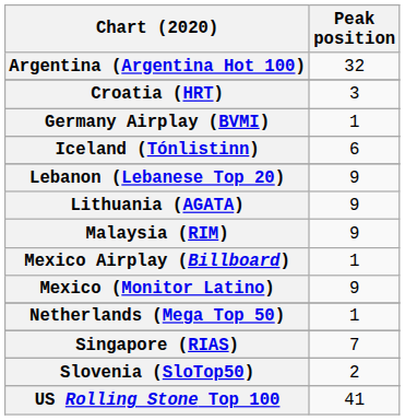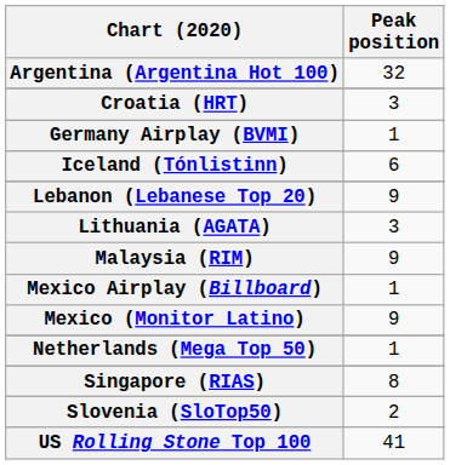 <table class="wikitable sortable plainrowheaders" style="text-align:center">
 <tr>
 <th scope="col">Chart (2020)</th>
 <th scope="col">Peak<br>position</th>
 </tr>
 <tr>
 <th scope="row">Argentina (<a href='#'>Argentina Hot 100</a>)</th>
 <td>32</td>
 </tr>
 <tr>
 </tr>
 <tr>
 </tr>
 <tr>
 </tr>
 <tr>
 </tr>
 <tr>
 </tr>
 <tr>
 </tr>
 <tr>
 </tr>
 <tr>
 <th scope="row">Croatia (<a href='#'>HRT</a>)</th>
 <td>3</td>
 </tr>
 <tr>
 </tr>
 <tr>
 </tr>
 <tr>
 </tr>
 <tr>
 </tr>
 <tr>
 </tr>
 <tr>
 </tr>
 <tr>
 <th scope="row">Germany Airplay (<a href='#'>BVMI</a>)</th>
 <td>1</td>
 </tr>
 <tr>
 </tr>
 <tr>
 <th scope="row">Iceland (<a href='#'>Tónlistinn</a>)</th>
 <td>6</td>
 </tr>
 <tr>
 </tr>
 <tr>
 </tr>
 <tr>
 <th scope="row">Lebanon (<a href='#'>Lebanese Top 20</a>)</th>
 <td>9</td>
 </tr>
 <tr>
 <th scope="row">Lithuania (<a href='#'>AGATA</a>)</th>
-<td>9</td>
+<td>3</td>
 </tr>
 <tr>
 <th scope="row">Malaysia (<a href='#'>RIM</a>)</th>
 <td>9</td>
 </tr>
 <tr>
 <th scope="row">Mexico Airplay (<a href='#'><em>Billboard</em></a>)</th>
 <td>1</td>
 </tr>
 <tr>
 <th scope="row">Mexico (<a href='#'>Monitor Latino</a>)</th>
 <td align="center">9</td>
 </tr>
 <tr>
 </tr>
 <tr>
 <th scope="row">Netherlands (<a href='#'>Mega Top 50</a>)</th>
 <td>1</td>
 </tr>
 <tr>
 </tr>
 <tr>
 </tr>
 <tr>
 </tr>
 <tr>
 </tr>
 <tr>
 </tr>
 <tr>
 </tr>
 <tr>
 </tr>
 <tr>
 <th scope="row">Singapore (<a href='#'>RIAS</a>)</th>
-<td>7</td>
+<td>8</td>
 </tr>
 <tr>
 </tr>
 <tr>
 <th scope="row">Slovenia (<a href='#'>SloTop50</a>)</th>
 <td>2</td>
 </tr>
 <tr>
 </tr>
 <tr>
 </tr>
 <tr>
 </tr>
 <tr>
 </tr>
 <tr>
 </tr>
 <tr>
 </tr>
 <tr>
 </tr>
 <tr>
 </tr>
 <tr>
 <th scope="row">US <a href='#'><em>Rolling Stone</em> Top 100</a></th>
 <td>41</td>
 </tr>
 </table>
